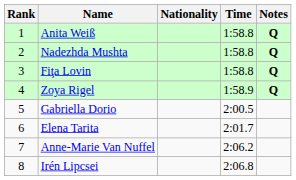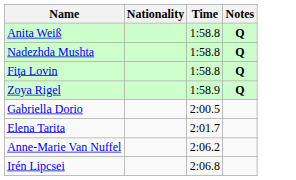 <table class="wikitable sortable" style="text-align:center">
 <tr>
-<th>Rank</th>
 <th>Name</th>
 <th>Nationality</th>
 <th>Time</th>
 <th>Notes</th>
 </tr>
 <tr bgcolor=ccffcc>
-<td>1</td>
 <td align=left><a href='#'>Anita Weiß</a></td>
 <td align=left></td>
 <td>1:58.8</td>
 <td><strong>Q</strong></td>
 </tr>
 <tr bgcolor=ccffcc>
-<td>2</td>
 <td align=left><a href='#'>Nadezhda Mushta</a></td>
 <td align=left></td>
 <td>1:58.8</td>
 <td><strong>Q</strong></td>
 </tr>
 <tr bgcolor=ccffcc>
-<td>3</td>
 <td align=left><a href='#'>Fiţa Lovin</a></td>
 <td align=left></td>
 <td>1:58.8</td>
 <td><strong>Q</strong></td>
 </tr>
 <tr bgcolor=ccffcc>
-<td>4</td>
 <td align=left><a href='#'>Zoya Rigel</a></td>
 <td align=left></td>
 <td>1:58.9</td>
 <td><strong>Q</strong></td>
 </tr>
 <tr>
-<td>5</td>
 <td align=left><a href='#'>Gabriella Dorio</a></td>
 <td align=left></td>
 <td>2:00.5</td>
 <td></td>
 </tr>
 <tr>
-<td>6</td>
 <td align=left><a href='#'>Elena Tarita</a></td>
 <td align=left></td>
 <td>2:01.7</td>
 <td></td>
 </tr>
 <tr>
-<td>7</td>
 <td align=left><a href='#'>Anne-Marie Van Nuffel</a></td>
 <td align=left></td>
 <td>2:06.2</td>
 <td></td>
 </tr>
 <tr>
-<td>8</td>
 <td align=left><a href='#'>Irén Lipcsei</a></td>
 <td align=left></td>
 <td>2:06.8</td>
 <td></td>
 </tr>
 </table>
